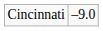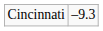 <table class="wikitable" style="border: none;">
 <tr align="center">
 </tr>
 <tr align="center">
 <td>Cincinnati</td>
-<td>–9.0</td>
+<td>–9.3</td>
 </tr>
 </table>
